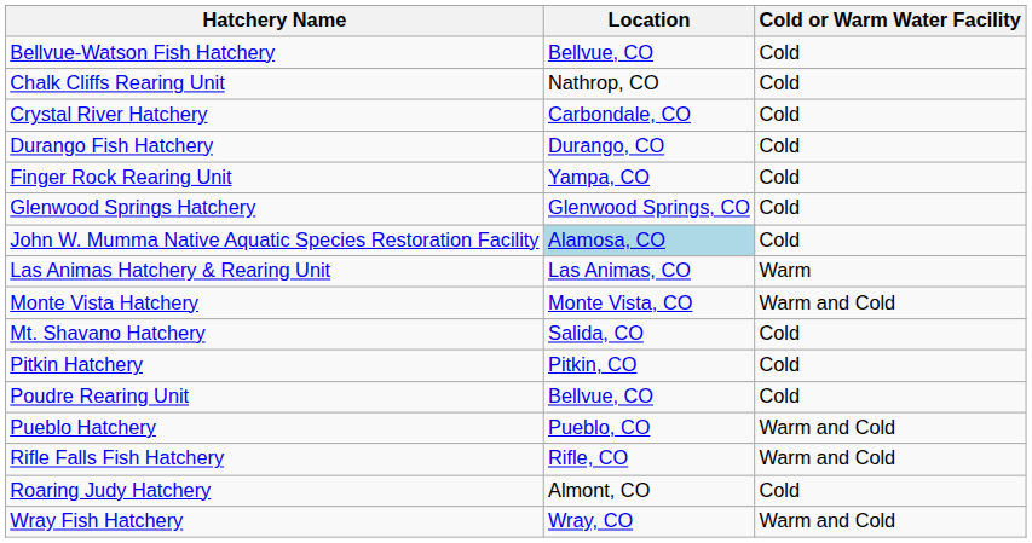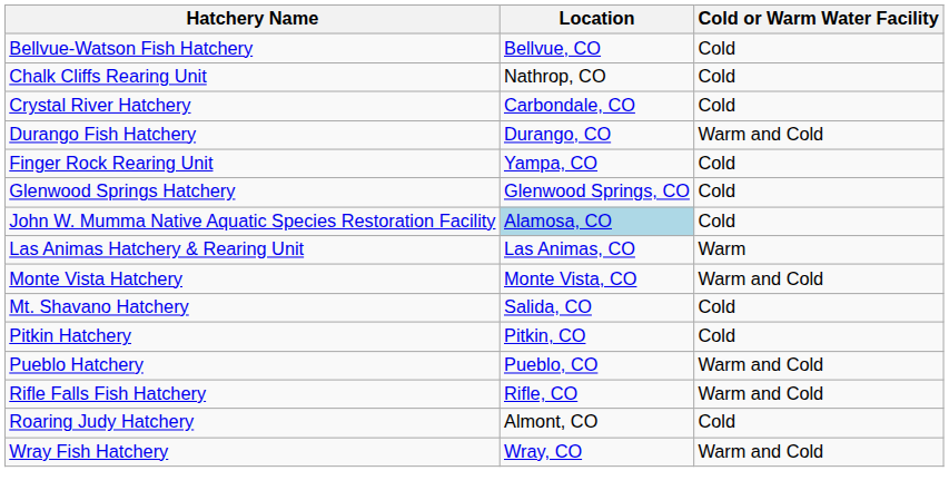 <table class="wikitable sortable">
 <tr>
 <th>Hatchery Name</th>
 <th>Location</th>
 <th>Cold or Warm Water Facility</th>
 </tr>
 <tr>
 <td><a href='#'>Bellvue-Watson Fish Hatchery</a></td>
 <td><a href='#'>Bellvue, CO</a></td>
 <td>Cold</td>
 </tr>
 <tr>
 <td><a href='#'>Chalk Cliffs Rearing Unit</a></td>
 <td>Nathrop, CO</td>
 <td>Cold</td>
 </tr>
 <tr>
 <td><a href='#'>Crystal River Hatchery</a></td>
 <td><a href='#'>Carbondale, CO</a></td>
 <td>Cold</td>
 </tr>
 <tr>
 <td><a href='#'>Durango Fish Hatchery</a></td>
 <td><a href='#'>Durango, CO</a></td>
-<td>Cold</td>
+<td>Warm and Cold</td>
 </tr>
 <tr>
 <td><a href='#'>Finger Rock Rearing Unit</a></td>
 <td><a href='#'>Yampa, CO</a></td>
 <td>Cold</td>
 </tr>
 <tr>
 <td><a href='#'>Glenwood Springs Hatchery</a></td>
 <td><a href='#'>Glenwood Springs, CO</a></td>
 <td>Cold</td>
 </tr>
 <tr>
 <td><a href='#'>John W. Mumma Native Aquatic Species Restoration Facility</a></td>
 <td style="background: lightblue;"><a href='#'>Alamosa, CO</a></td>
 <td>Cold</td>
 </tr>
 <tr>
 <td><a href='#'>Las Animas Hatchery & Rearing Unit</a></td>
 <td><a href='#'>Las Animas, CO</a></td>
 <td>Warm</td>
 </tr>
 <tr>
 <td><a href='#'>Monte Vista Hatchery</a></td>
 <td><a href='#'>Monte Vista, CO</a></td>
 <td>Warm and Cold</td>
 </tr>
 <tr>
 <td><a href='#'>Mt. Shavano Hatchery</a></td>
 <td><a href='#'>Salida, CO</a></td>
 <td>Cold</td>
 </tr>
 <tr>
 <td><a href='#'>Pitkin Hatchery</a></td>
 <td><a href='#'>Pitkin, CO</a></td>
 <td>Cold</td>
 </tr>
 <tr>
-<td><a href='#'>Poudre Rearing Unit</a></td>
-<td><a href='#'>Bellvue, CO</a></td>
-<td>Cold</td>
-</tr>
-<tr>
 <td><a href='#'>Pueblo Hatchery</a></td>
 <td><a href='#'>Pueblo, CO</a></td>
 <td>Warm and Cold</td>
 </tr>
 <tr>
 <td><a href='#'>Rifle Falls Fish Hatchery</a></td>
 <td><a href='#'>Rifle, CO</a></td>
 <td>Warm and Cold</td>
 </tr>
 <tr>
 <td><a href='#'>Roaring Judy Hatchery</a></td>
 <td>Almont, CO</td>
 <td>Cold</td>
 </tr>
 <tr>
 <td><a href='#'>Wray Fish Hatchery</a></td>
 <td><a href='#'>Wray, CO</a></td>
 <td>Warm and Cold</td>
 </tr>
 </table>
